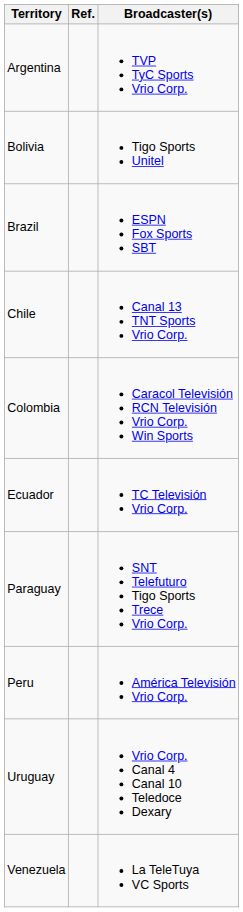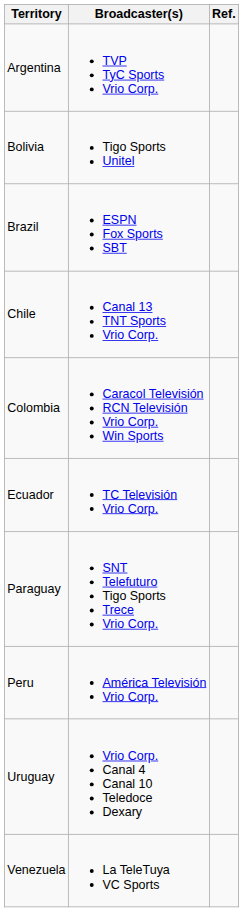 <table class="wikitable">
 <tr>
 <th>Territory</th>
+<th>Broadcaster(s)</th>
 <th>Ref.</th>
-<th>Broadcaster(s)</th>
 </tr>
 <tr>
 <td>Argentina</td>
+<td><br><ul><li><a href='#'>TVP</a></li><li><a href='#'>TyC Sports</a></li><li><a href='#'>Vrio Corp.</a></li></ul></td>
 <td></td>
-<td><br><ul><li><a href='#'>TVP</a></li><li><a href='#'>TyC Sports</a></li><li><a href='#'>Vrio Corp.</a></li></ul></td>
 </tr>
 <tr>
 <td>Bolivia</td>
+<td><br><ul><li>Tigo Sports</li><li><a href='#'>Unitel</a></li></ul></td>
 <td></td>
-<td><br><ul><li>Tigo Sports</li><li><a href='#'>Unitel</a></li></ul></td>
 </tr>
 <tr>
 <td>Brazil</td>
+<td><br><ul><li><a href='#'>ESPN</a></li><li><a href='#'>Fox Sports</a></li><li><a href='#'>SBT</a></li></ul></td>
 <td></td>
-<td><br><ul><li><a href='#'>ESPN</a></li><li><a href='#'>Fox Sports</a></li><li><a href='#'>SBT</a></li></ul></td>
 </tr>
 <tr>
 <td>Chile</td>
+<td><br><ul><li><a href='#'>Canal 13</a></li><li><a href='#'>TNT Sports</a></li><li><a href='#'>Vrio Corp.</a></li></ul></td>
 <td></td>
-<td><br><ul><li><a href='#'>Canal 13</a></li><li><a href='#'>TNT Sports</a></li><li><a href='#'>Vrio Corp.</a></li></ul></td>
 </tr>
 <tr>
 <td>Colombia</td>
+<td><br><ul><li><a href='#'>Caracol Televisión</a></li><li><a href='#'>RCN Televisión</a></li><li><a href='#'>Vrio Corp.</a></li><li><a href='#'>Win Sports</a></li></ul></td>
 <td></td>
-<td><br><ul><li><a href='#'>Caracol Televisión</a></li><li><a href='#'>RCN Televisión</a></li><li><a href='#'>Vrio Corp.</a></li><li><a href='#'>Win Sports</a></li></ul></td>
 </tr>
 <tr>
 <td>Ecuador</td>
+<td><br><ul><li><a href='#'>TC Televisión</a></li><li><a href='#'>Vrio Corp.</a></li></ul></td>
 <td></td>
-<td><br><ul><li><a href='#'>TC Televisión</a></li><li><a href='#'>Vrio Corp.</a></li></ul></td>
 </tr>
 <tr>
 <td>Paraguay</td>
+<td><br><ul><li><a href='#'>SNT</a></li><li><a href='#'>Telefuturo</a></li><li>Tigo Sports</li><li><a href='#'>Trece</a></li><li><a href='#'>Vrio Corp.</a></li></ul></td>
 <td></td>
-<td><br><ul><li><a href='#'>SNT</a></li><li><a href='#'>Telefuturo</a></li><li>Tigo Sports</li><li><a href='#'>Trece</a></li><li><a href='#'>Vrio Corp.</a></li></ul></td>
 </tr>
 <tr>
 <td>Peru</td>
+<td><br><ul><li><a href='#'>América Televisión</a></li><li><a href='#'>Vrio Corp.</a></li></ul></td>
 <td></td>
-<td><br><ul><li><a href='#'>América Televisión</a></li><li><a href='#'>Vrio Corp.</a></li></ul></td>
 </tr>
 <tr>
 <td>Uruguay</td>
+<td><br><ul><li><a href='#'>Vrio Corp.</a></li><li>Canal 4</li><li>Canal 10</li><li>Teledoce</li><li>Dexary</li></ul></td>
 <td></td>
-<td><br><ul><li><a href='#'>Vrio Corp.</a></li><li>Canal 4</li><li>Canal 10</li><li>Teledoce</li><li>Dexary</li></ul></td>
 </tr>
 <tr>
 <td>Venezuela</td>
+<td><br><ul><li>La TeleTuya</li><li>VC Sports</li></ul></td>
 <td></td>
-<td><br><ul><li>La TeleTuya</li><li>VC Sports</li></ul></td>
 </tr>
 </table>
